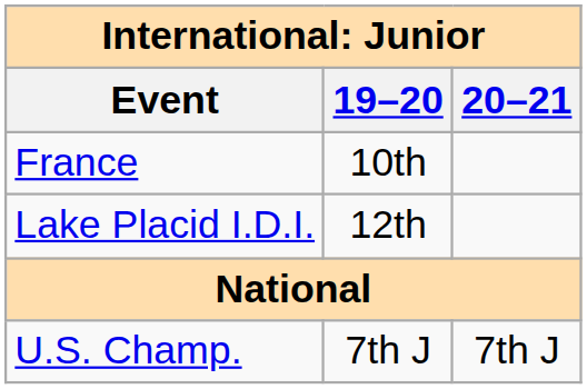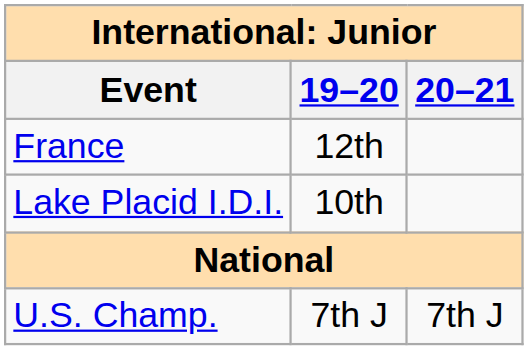 <table class="wikitable" style="text-align:center">
 <tr>
 <th colspan="3" style="background-color: #ffdead; " align="center">International: Junior </th>
 </tr>
 <tr>
 <th>Event</th>
 <th><a href='#'>19–20</a></th>
 <th><a href='#'>20–21</a></th>
 </tr>
 <tr>
 <td align=left> <a href='#'>France</a></td>
-<td>10th</td>
+<td>12th</td>
 <td></td>
 </tr>
 <tr>
 <td align=left><a href='#'>Lake Placid I.D.I.</a></td>
-<td>12th</td>
+<td>10th</td>
 <td></td>
 </tr>
 <tr>
 <th colspan="3" style="background-color: #ffdead; " align="center">National</th>
 </tr>
 <tr>
 <td align="left"><a href='#'>U.S. Champ.</a></td>
 <td>7th J</td>
 <td>7th J</td>
 </tr>
 </table>
